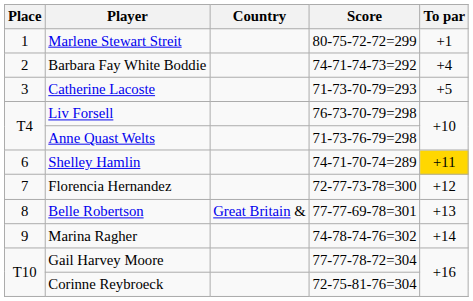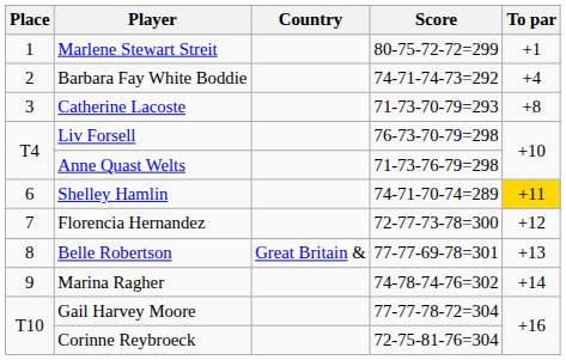 <table class="wikitable" style="font-size:95%;">
 <tr>
 <th>Place</th>
 <th>Player</th>
 <th>Country</th>
 <th>Score</th>
 <th>To par</th>
 </tr>
 <tr>
 <td align=center>1</td>
 <td><a href='#'>Marlene Stewart Streit</a></td>
 <td></td>
 <td>80-75-72-72=299</td>
 <td align=center>+1</td>
 </tr>
 <tr>
 <td align=center>2</td>
 <td>Barbara Fay White Boddie</td>
 <td></td>
 <td>74-71-74-73=292</td>
 <td align=center>+4</td>
 </tr>
 <tr>
 <td align=center>3</td>
 <td><a href='#'>Catherine Lacoste</a></td>
 <td></td>
 <td>71-73-70-79=293</td>
-<td align=center>+5</td>
+<td align=center>+8</td>
 </tr>
 <tr>
 <td rowspan=2 align=center>T4</td>
 <td><a href='#'>Liv Forsell</a></td>
 <td></td>
 <td>76-73-70-79=298</td>
 <td rowspan=2 align=center>+10</td>
 </tr>
 <tr>
 <td><a href='#'>Anne Quast Welts</a></td>
 <td></td>
 <td>71-73-76-79=298</td>
 </tr>
 <tr>
 <td align=center>6</td>
 <td><a href='#'>Shelley Hamlin</a></td>
 <td></td>
 <td>74-71-70-74=289</td>
 <td align=center style="background: gold;">+11</td>
 </tr>
 <tr>
 <td align=center>7</td>
 <td>Florencia Hernandez</td>
 <td></td>
 <td>72-77-73-78=300</td>
 <td align=center>+12</td>
 </tr>
 <tr>
 <td align=center>8</td>
 <td><a href='#'>Belle Robertson</a></td>
 <td> <a href='#'>Great Britain</a> &<br></td>
 <td>77-77-69-78=301</td>
 <td align=center>+13</td>
 </tr>
 <tr>
 <td align=center>9</td>
 <td>Marina Ragher</td>
 <td></td>
 <td>74-78-74-76=302</td>
 <td align=center>+14</td>
 </tr>
 <tr>
 <td rowspan=2 align=center>T10</td>
 <td>Gail Harvey Moore</td>
 <td></td>
 <td>77-77-78-72=304</td>
 <td rowspan=2 align=center>+16</td>
 </tr>
 <tr>
 <td>Corinne Reybroeck</td>
 <td></td>
 <td>72-75-81-76=304</td>
 </tr>
 </table>
